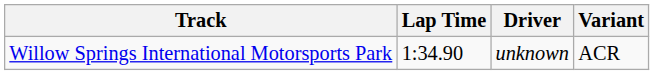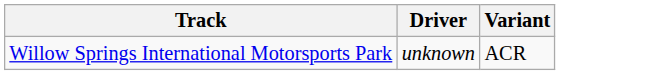 <table class="wikitable">
 <tr>
 <th>Track</th>
-<th>Lap Time</th>
 <th>Driver</th>
 <th>Variant</th>
 </tr>
 <tr>
 <td><a href='#'>Willow Springs International Motorsports Park</a></td>
-<td>1:34.90</td>
 <td><em>unknown</em></td>
 <td>ACR</td>
 </tr>
 </table>
